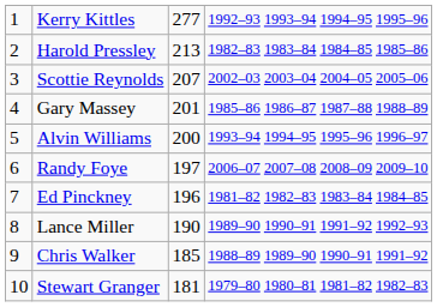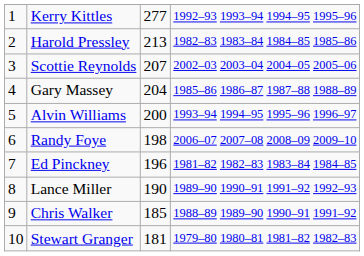 <table class="wikitable">
 <tr>
 </tr>
 <tr>
 <td>1</td>
 <td><a href='#'>Kerry Kittles</a></td>
 <td>277</td>
 <td style="font-size:80%;"><a href='#'>1992–93</a> <a href='#'>1993–94</a> <a href='#'>1994–95</a> <a href='#'>1995–96</a></td>
 </tr>
 <tr>
 <td>2</td>
 <td><a href='#'>Harold Pressley</a></td>
 <td>213</td>
 <td style="font-size:80%;"><a href='#'>1982–83</a> <a href='#'>1983–84</a> <a href='#'>1984–85</a> <a href='#'>1985–86</a></td>
 </tr>
 <tr>
 <td>3</td>
 <td><a href='#'>Scottie Reynolds</a></td>
 <td>207</td>
 <td style="font-size:80%;"><a href='#'>2002–03</a> <a href='#'>2003–04</a> <a href='#'>2004–05</a> <a href='#'>2005–06</a></td>
 </tr>
 <tr>
 <td>4</td>
 <td>Gary Massey</td>
-<td>201</td>
+<td>204</td>
 <td style="font-size:80%;"><a href='#'>1985–86</a> <a href='#'>1986–87</a> <a href='#'>1987–88</a> <a href='#'>1988–89</a></td>
 </tr>
 <tr>
 <td>5</td>
 <td><a href='#'>Alvin Williams</a></td>
 <td>200</td>
 <td style="font-size:80%;"><a href='#'>1993–94</a> <a href='#'>1994–95</a> <a href='#'>1995–96</a> <a href='#'>1996–97</a></td>
 </tr>
 <tr>
 <td>6</td>
 <td><a href='#'>Randy Foye</a></td>
-<td>197</td>
+<td>198</td>
 <td style="font-size:80%;"><a href='#'>2006–07</a> <a href='#'>2007–08</a> <a href='#'>2008–09</a> <a href='#'>2009–10</a></td>
 </tr>
 <tr>
 <td>7</td>
 <td><a href='#'>Ed Pinckney</a></td>
 <td>196</td>
 <td style="font-size:80%;"><a href='#'>1981–82</a> <a href='#'>1982–83</a> <a href='#'>1983–84</a> <a href='#'>1984–85</a></td>
 </tr>
 <tr>
 <td>8</td>
 <td>Lance Miller</td>
 <td>190</td>
 <td style="font-size:80%;"><a href='#'>1989–90</a> <a href='#'>1990–91</a> <a href='#'>1991–92</a> <a href='#'>1992–93</a></td>
 </tr>
 <tr>
 <td>9</td>
 <td><a href='#'>Chris Walker</a></td>
 <td>185</td>
 <td style="font-size:80%;"><a href='#'>1988–89</a> <a href='#'>1989–90</a> <a href='#'>1990–91</a> <a href='#'>1991–92</a></td>
 </tr>
 <tr>
 <td>10</td>
 <td><a href='#'>Stewart Granger</a></td>
 <td>181</td>
 <td style="font-size:80%;"><a href='#'>1979–80</a> <a href='#'>1980–81</a> <a href='#'>1981–82</a> <a href='#'>1982–83</a></td>
 </tr>
 </table>
